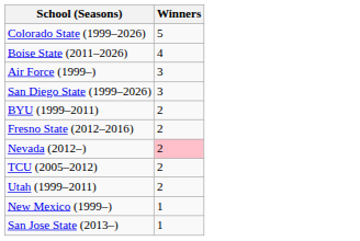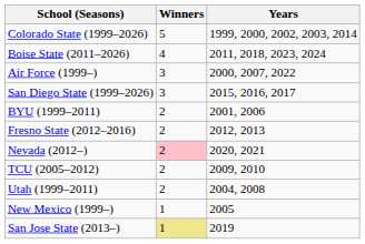 <table class="wikitable">
 <tr>
 <th>School (Seasons)</th>
 <th>Winners</th>
+<th>Years</th>
 </tr>
 <tr>
 <td><a href='#'>Colorado State</a> (1999–2026)</td>
 <td>5</td>
+<td>1999, 2000, 2002, 2003, 2014</td>
 </tr>
 <tr>
 <td><a href='#'>Boise State</a> (2011–2026)</td>
 <td>4</td>
+<td>2011, 2018, 2023, 2024</td>
 </tr>
 <tr>
 <td><a href='#'>Air Force</a> (1999–)</td>
 <td>3</td>
+<td>2000, 2007, 2022</td>
 </tr>
 <tr>
 <td><a href='#'>San Diego State</a> (1999–2026)</td>
 <td>3</td>
+<td>2015, 2016, 2017</td>
 </tr>
 <tr>
 <td><a href='#'>BYU</a> (1999–2011)</td>
 <td>2</td>
+<td>2001, 2006</td>
 </tr>
 <tr>
 <td><a href='#'>Fresno State</a> (2012–2016)</td>
 <td>2</td>
+<td>2012, 2013</td>
 </tr>
 <tr>
 <td><a href='#'>Nevada</a> (2012–)</td>
 <td style="background: pink;">2</td>
+<td>2020, 2021</td>
 </tr>
 <tr>
 <td><a href='#'>TCU</a> (2005–2012)</td>
 <td>2</td>
+<td>2009, 2010</td>
 </tr>
 <tr>
 <td><a href='#'>Utah</a> (1999–2011)</td>
 <td>2</td>
+<td>2004, 2008</td>
 </tr>
 <tr>
 <td><a href='#'>New Mexico</a> (1999–)</td>
 <td>1</td>
+<td>2005</td>
 </tr>
 <tr>
 <td><a href='#'>San Jose State</a> (2013–)</td>
-<td>1</td>
+<td style="background: khaki;">1</td>
+<td>2019</td>
 </tr>
 </table>
